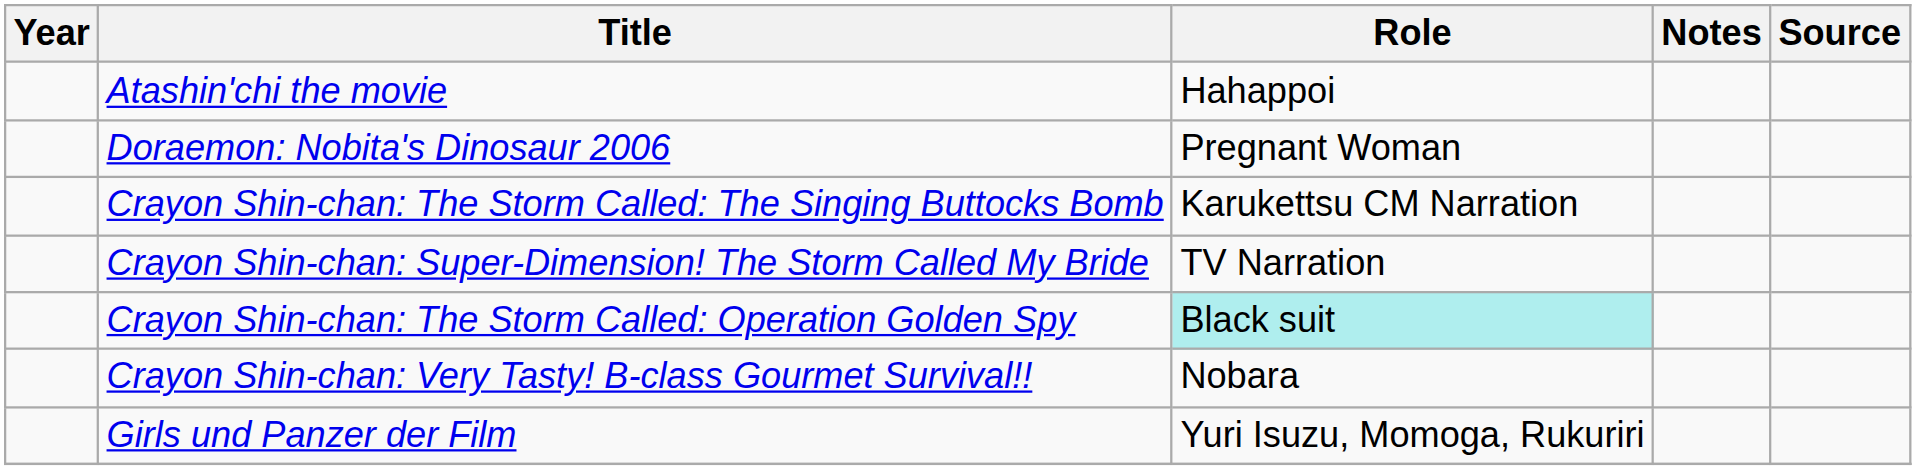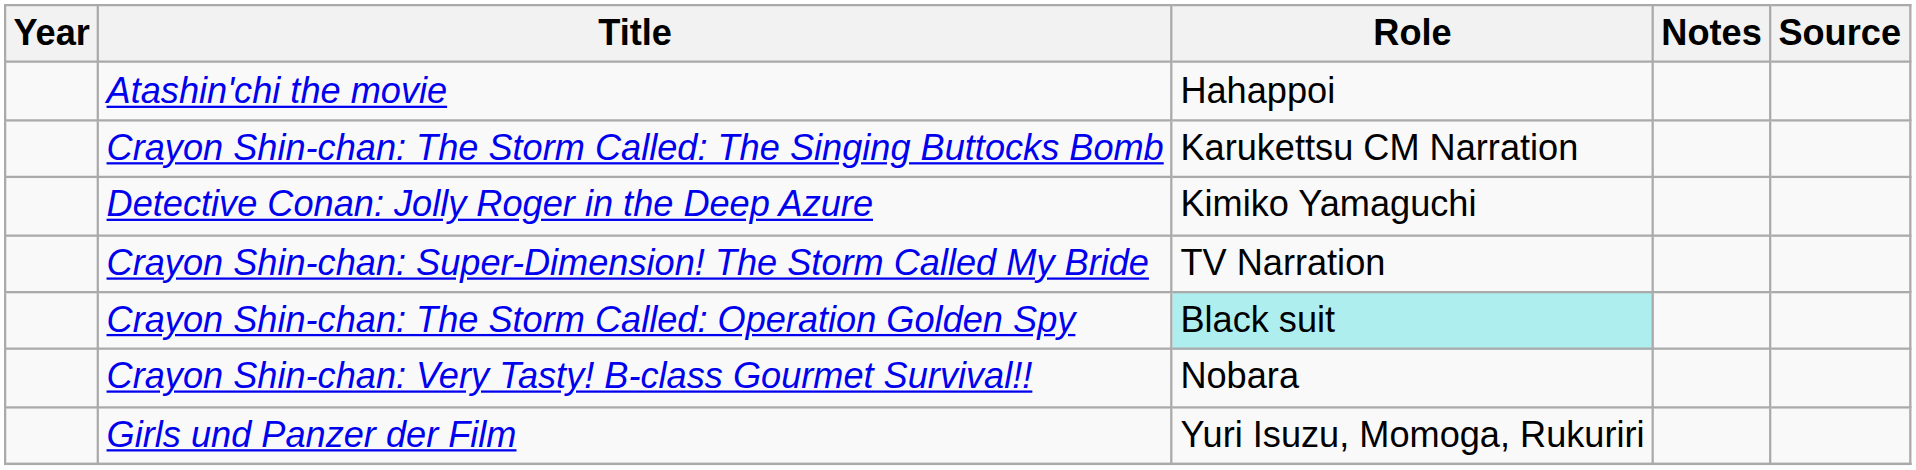 <table class="wikitable sortable plainrowheaders">
 <tr>
 <th>Year</th>
 <th>Title</th>
 <th>Role</th>
 <th class="unsortable">Notes</th>
 <th class="unsortable">Source</th>
 </tr>
 <tr>
 <td></td>
 <td><em><a href='#'>Atashin'chi the movie</a></em></td>
 <td>Hahappoi</td>
 <td></td>
 <td></td>
 </tr>
 <tr>
 <td></td>
-<td><em><a href='#'>Doraemon: Nobita's Dinosaur 2006</a></em></td>
-<td>Pregnant Woman</td>
+<td><em><a href='#'>Crayon Shin-chan: The Storm Called: The Singing Buttocks Bomb</a></em></td>
+<td>Karukettsu CM Narration</td>
 <td></td>
 <td></td>
 </tr>
 <tr>
 <td></td>
-<td><em><a href='#'>Crayon Shin-chan: The Storm Called: The Singing Buttocks Bomb</a></em></td>
-<td>Karukettsu CM Narration</td>
+<td><em><a href='#'>Detective Conan: Jolly Roger in the Deep Azure</a></em></td>
+<td>Kimiko Yamaguchi</td>
 <td></td>
 <td></td>
 </tr>
 <tr>
 <td></td>
 <td><em><a href='#'>Crayon Shin-chan: Super-Dimension! The Storm Called My Bride</a></em></td>
 <td>TV Narration</td>
 <td></td>
 <td></td>
 </tr>
 <tr>
 <td></td>
 <td><em><a href='#'>Crayon Shin-chan: The Storm Called: Operation Golden Spy</a></em></td>
 <td style="background: paleturquoise;">Black suit</td>
 <td></td>
 <td></td>
 </tr>
 <tr>
 <td></td>
 <td><em><a href='#'>Crayon Shin-chan: Very Tasty! B-class Gourmet Survival!!</a></em></td>
 <td>Nobara</td>
 <td></td>
 <td></td>
 </tr>
 <tr>
 <td></td>
 <td><em><a href='#'>Girls und Panzer der Film</a></em></td>
 <td>Yuri Isuzu, Momoga, Rukuriri</td>
 <td></td>
 <td></td>
 </tr>
 <tr>
 </tr>
 </table>
